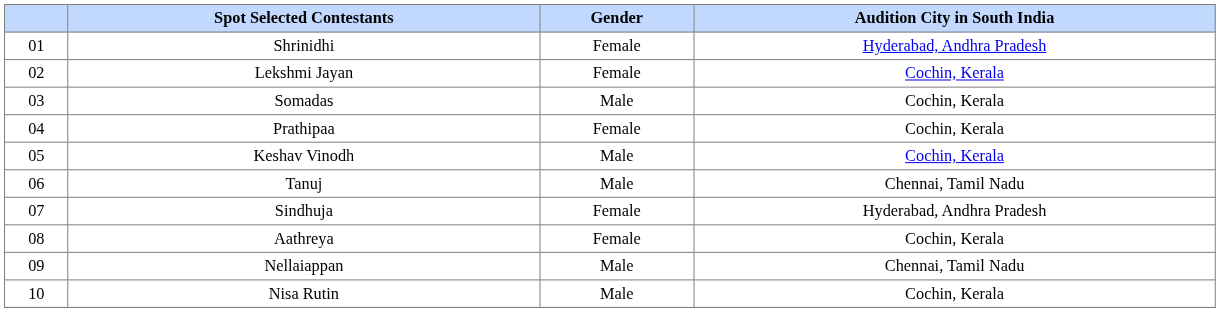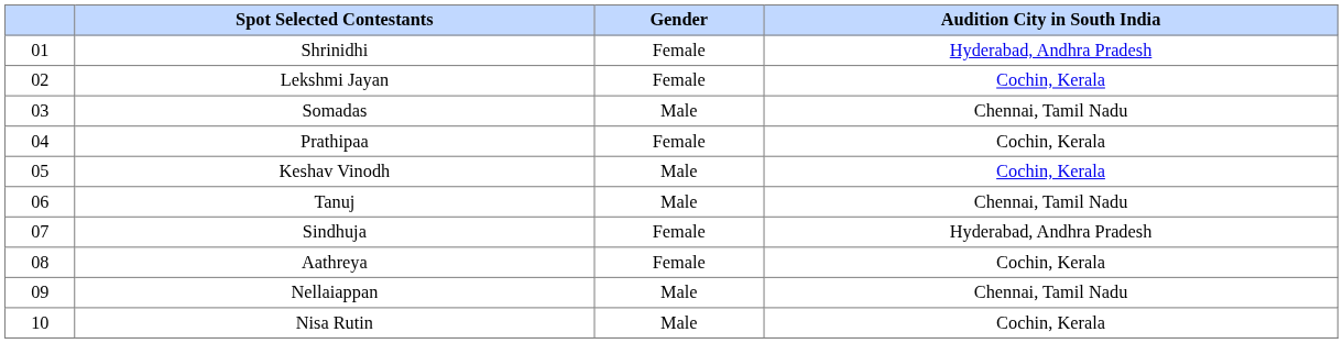 <table border="1" cellpadding="4" cellspacing="0" style="text-align:center; border-collapse:collapse; width:75%;">
 <tr style="background:#C1D8FF;">
 <td></td>
 <td align="center"><strong>Spot Selected Contestants</strong></td>
 <td align="center"><strong>Gender</strong></td>
 <td align="center"><strong>Audition City in South India</strong></td>
 </tr>
 <tr>
 <td>01</td>
 <td>Shrinidhi</td>
 <td>Female</td>
 <td><a href='#'>Hyderabad, Andhra Pradesh</a></td>
 </tr>
 <tr>
 <td>02</td>
 <td>Lekshmi Jayan</td>
 <td>Female</td>
 <td><a href='#'>Cochin, Kerala</a></td>
 </tr>
 <tr>
 <td>03</td>
 <td>Somadas</td>
 <td>Male</td>
-<td>Cochin, Kerala</td>
+<td>Chennai, Tamil Nadu</td>
 </tr>
 <tr>
 <td>04</td>
 <td>Prathipaa</td>
 <td>Female</td>
 <td>Cochin, Kerala</td>
 </tr>
 <tr>
 <td>05</td>
 <td>Keshav Vinodh</td>
 <td>Male</td>
 <td><a href='#'>Cochin, Kerala</a></td>
 </tr>
 <tr>
 <td>06</td>
 <td>Tanuj</td>
 <td>Male</td>
 <td>Chennai, Tamil Nadu</td>
 </tr>
 <tr>
 <td>07</td>
 <td>Sindhuja</td>
 <td>Female</td>
 <td>Hyderabad, Andhra Pradesh</td>
 </tr>
 <tr>
 <td>08</td>
 <td>Aathreya</td>
 <td>Female</td>
 <td>Cochin, Kerala</td>
 </tr>
 <tr>
 <td>09</td>
 <td>Nellaiappan</td>
 <td>Male</td>
 <td>Chennai, Tamil Nadu</td>
 </tr>
 <tr>
 <td>10</td>
 <td>Nisa Rutin</td>
 <td>Male</td>
 <td>Cochin, Kerala</td>
 </tr>
 <tr>
 </tr>
 </table>
